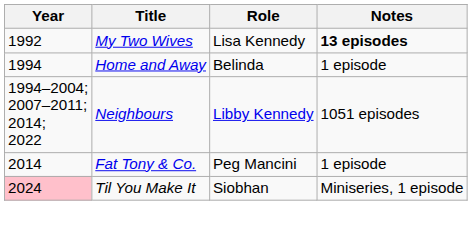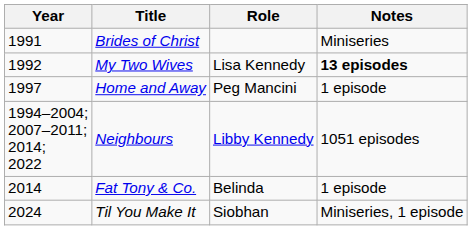 <table class=wikitable>
 <tr>
 <th>Year</th>
 <th>Title</th>
 <th>Role</th>
 <th>Notes</th>
 </tr>
 <tr>
+<td>1991</td>
+<td><em><a href='#'>Brides of Christ</a></em></td>
+<td></td>
+<td>Miniseries</td>
+</tr>
+<tr>
 <td>1992</td>
 <td><em><a href='#'>My Two Wives</a></em></td>
 <td>Lisa Kennedy</td>
 <td><strong>13 episodes</strong></td>
 </tr>
 <tr>
-<td>1994</td>
+<td>1997</td>
 <td><em><a href='#'>Home and Away</a></em></td>
-<td>Belinda</td>
+<td>Peg Mancini</td>
 <td>1 episode</td>
 </tr>
 <tr>
 <td>1994–2004;<br>2007–2011;<br>2014;<br>2022</td>
 <td><em><a href='#'>Neighbours</a></em></td>
 <td><a href='#'>Libby Kennedy</a></td>
 <td>1051 episodes</td>
 </tr>
 <tr>
 <td>2014</td>
 <td><em><a href='#'>Fat Tony & Co.</a></em></td>
-<td>Peg Mancini</td>
+<td>Belinda</td>
 <td>1 episode</td>
 </tr>
 <tr>
-<td style="background: pink;">2024</td>
+<td>2024</td>
 <td><em>Til You Make It</em></td>
 <td>Siobhan</td>
 <td>Miniseries, 1 episode</td>
 </tr>
 </table>
